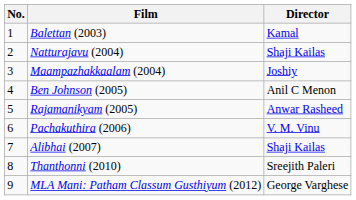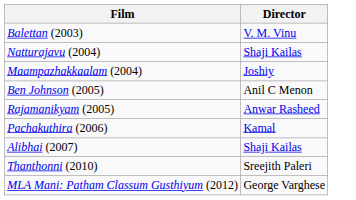 <table class="wikitable">
 <tr>
-<th>No.</th>
 <th>Film</th>
 <th>Director</th>
 </tr>
 <tr>
-<td>1</td>
 <td><em><a href='#'>Balettan</a></em> (2003)</td>
-<td><a href='#'>Kamal</a></td>
+<td><a href='#'>V. M. Vinu</a></td>
 </tr>
 <tr>
-<td>2</td>
 <td><em><a href='#'>Natturajavu</a></em> (2004)</td>
 <td><a href='#'>Shaji Kailas</a></td>
 </tr>
 <tr>
-<td>3</td>
 <td><em><a href='#'>Maampazhakkaalam</a></em> (2004)</td>
 <td><a href='#'>Joshiy</a></td>
 </tr>
 <tr>
-<td>4</td>
 <td><em><a href='#'>Ben Johnson</a></em> (2005)</td>
 <td>Anil C Menon</td>
 </tr>
 <tr>
-<td>5</td>
 <td><em><a href='#'>Rajamanikyam</a></em> (2005)</td>
 <td><a href='#'>Anwar Rasheed</a></td>
 </tr>
 <tr>
-<td>6</td>
 <td><em><a href='#'>Pachakuthira</a></em> (2006)</td>
-<td><a href='#'>V. M. Vinu</a></td>
+<td><a href='#'>Kamal</a></td>
 </tr>
 <tr>
-<td>7</td>
 <td><em><a href='#'>Alibhai</a></em> (2007)</td>
 <td><a href='#'>Shaji Kailas</a></td>
 </tr>
 <tr>
-<td>8</td>
 <td><em><a href='#'>Thanthonni</a></em> (2010)</td>
 <td>Sreejith Paleri</td>
 </tr>
 <tr>
-<td>9</td>
 <td><em><a href='#'>MLA Mani: Patham Classum Gusthiyum</a></em> (2012)</td>
 <td>George Varghese</td>
 </tr>
 </table>
